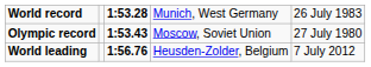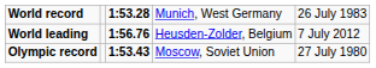 <table class="wikitable">
 <tr>
 <td><strong>World record</strong></td>
 <td></td>
 <td><strong>1:53.28</strong></td>
 <td><a href='#'>Munich</a>, West Germany</td>
 <td>26 July 1983</td>
 </tr>
 <tr>
+<td><strong>World leading</strong></td>
+<td></td>
+<td><strong>1:56.76</strong></td>
+<td><a href='#'>Heusden-Zolder</a>, Belgium</td>
+<td>7 July 2012</td>
+</tr>
+<tr>
 <td><strong>Olympic record</strong></td>
 <td></td>
 <td><strong>1:53.43</strong></td>
 <td><a href='#'>Moscow</a>, Soviet Union</td>
 <td>27 July 1980</td>
 </tr>
-<tr>
-<td><strong>World leading</strong></td>
-<td></td>
-<td><strong>1:56.76</strong></td>
-<td><a href='#'>Heusden-Zolder</a>, Belgium</td>
-<td>7 July 2012</td>
-</tr>
 </table>
